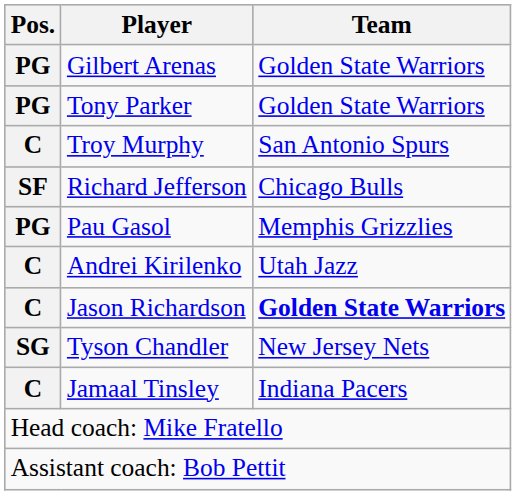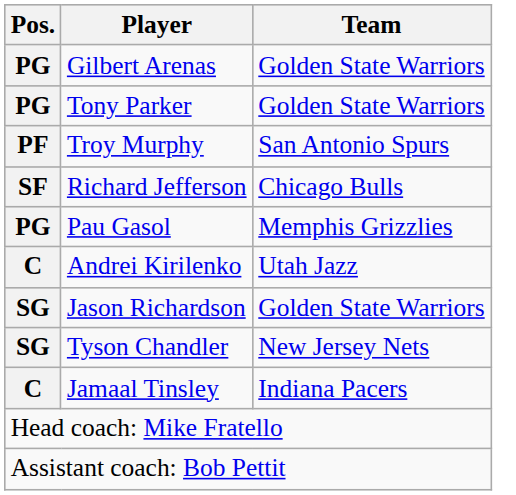 <table class="wikitable">
 <tr>
 <th>Pos.</th>
 <th>Player</th>
 <th>Team</th>
 </tr>
 <tr>
 <th>PG</th>
 <td><a href='#'>Gilbert Arenas</a></td>
 <td><a href='#'>Golden State Warriors</a></td>
 </tr>
 <tr>
 <th>PG</th>
 <td><a href='#'>Tony Parker</a></td>
 <td><a href='#'>Golden State Warriors</a></td>
 </tr>
 <tr>
-<th>C</th>
+<th>PF</th>
 <td><a href='#'>Troy Murphy</a></td>
 <td><a href='#'>San Antonio Spurs</a></td>
 </tr>
 <tr>
 <th>SF</th>
 <td><a href='#'>Richard Jefferson</a></td>
 <td><a href='#'>Chicago Bulls</a></td>
 </tr>
 <tr>
 <th>PG</th>
 <td><a href='#'>Pau Gasol</a></td>
 <td><a href='#'>Memphis Grizzlies</a></td>
 </tr>
 <tr>
 <th>C</th>
 <td><a href='#'>Andrei Kirilenko</a></td>
 <td><a href='#'>Utah Jazz</a></td>
 </tr>
 <tr>
-<th>C</th>
+<th>SG</th>
 <td><a href='#'>Jason Richardson</a></td>
-<td><strong><a href='#'>Golden State Warriors</a></strong></td>
+<td><a href='#'>Golden State Warriors</a></td>
 </tr>
 <tr>
 <th>SG</th>
 <td><a href='#'>Tyson Chandler</a></td>
 <td><a href='#'>New Jersey Nets</a></td>
 </tr>
 <tr>
 <th>C</th>
 <td><a href='#'>Jamaal Tinsley</a></td>
 <td><a href='#'>Indiana Pacers</a></td>
 </tr>
 <tr>
 <td colspan="3">Head coach: <a href='#'>Mike Fratello</a></td>
 </tr>
 <tr>
 <td colspan="3">Assistant coach: <a href='#'>Bob Pettit</a></td>
 </tr>
 </table>
